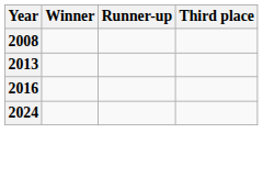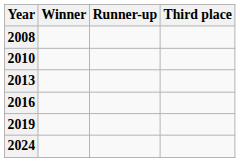 <table class="wikitable">
 <tr>
 <th>Year</th>
 <th>Winner</th>
 <th>Runner-up</th>
 <th>Third place</th>
 </tr>
 <tr>
 <th>2008</th>
+<td></td>
+<td></td>
+<td></td>
+</tr>
+<tr>
+<th>2010</th>
 <td></td>
 <td></td>
 <td></td>
 </tr>
 <tr>
 <th>2013</th>
 <td></td>
 <td></td>
 <td></td>
 </tr>
 <tr>
 <th>2016</th>
 <td></td>
 <td></td>
 <td></td>
 </tr>
 <tr>
+<th>2019</th>
+<td></td>
+<td></td>
+<td></td>
+</tr>
+<tr>
 <th>2024</th>
 <td></td>
 <td></td>
 <td></td>
 </tr>
 </table>
